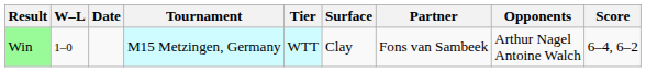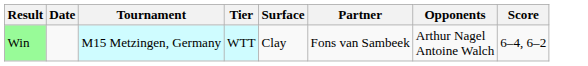 <table class="wikitable">
 <tr>
 <th>Result</th>
-<th class="unsortable">W–L</th>
 <th>Date</th>
 <th>Tournament</th>
 <th>Tier</th>
 <th>Surface</th>
 <th>Partner</th>
 <th>Opponents</th>
 <th class="unsortable">Score</th>
 </tr>
 <tr>
 <td bgcolor=98FB98>Win</td>
-<td><small>1–0</small></td>
 <td></td>
 <td style="background:#cffcff;">M15 Metzingen, Germany</td>
 <td style="background:#cffcff;">WTT</td>
 <td>Clay</td>
 <td> Fons van Sambeek</td>
 <td> Arthur Nagel<br> Antoine Walch</td>
 <td>6–4, 6–2</td>
 </tr>
 </table>
